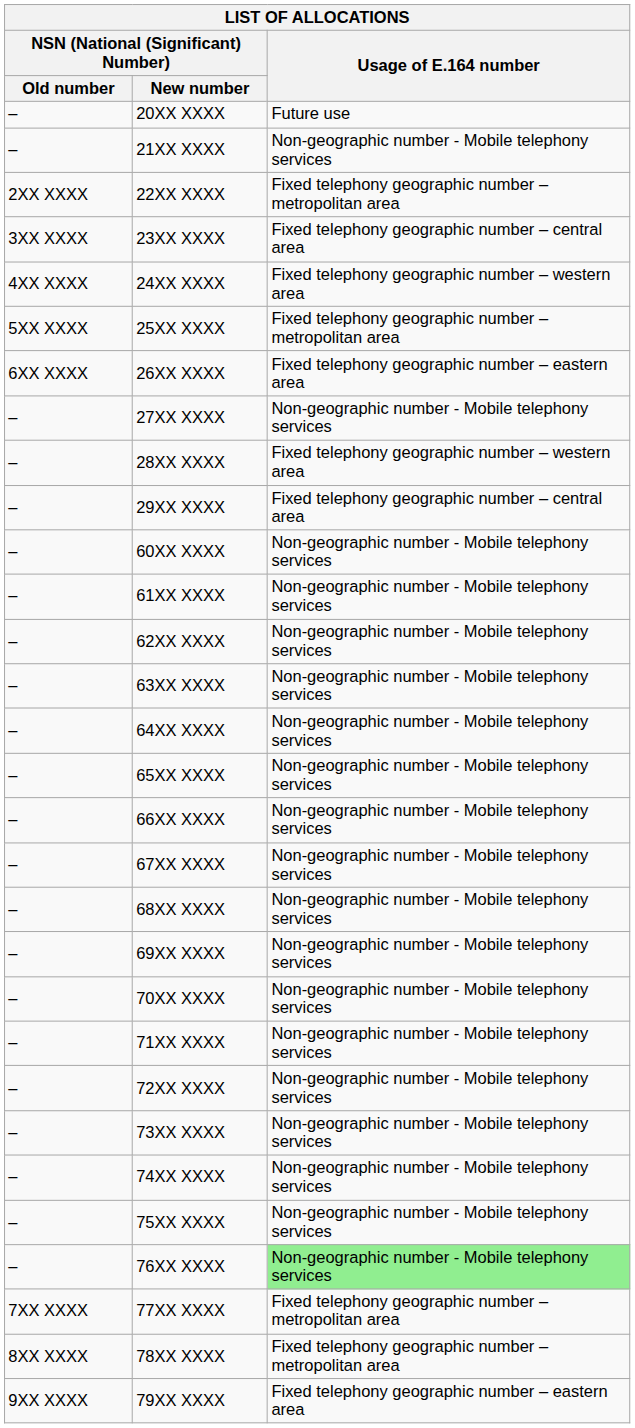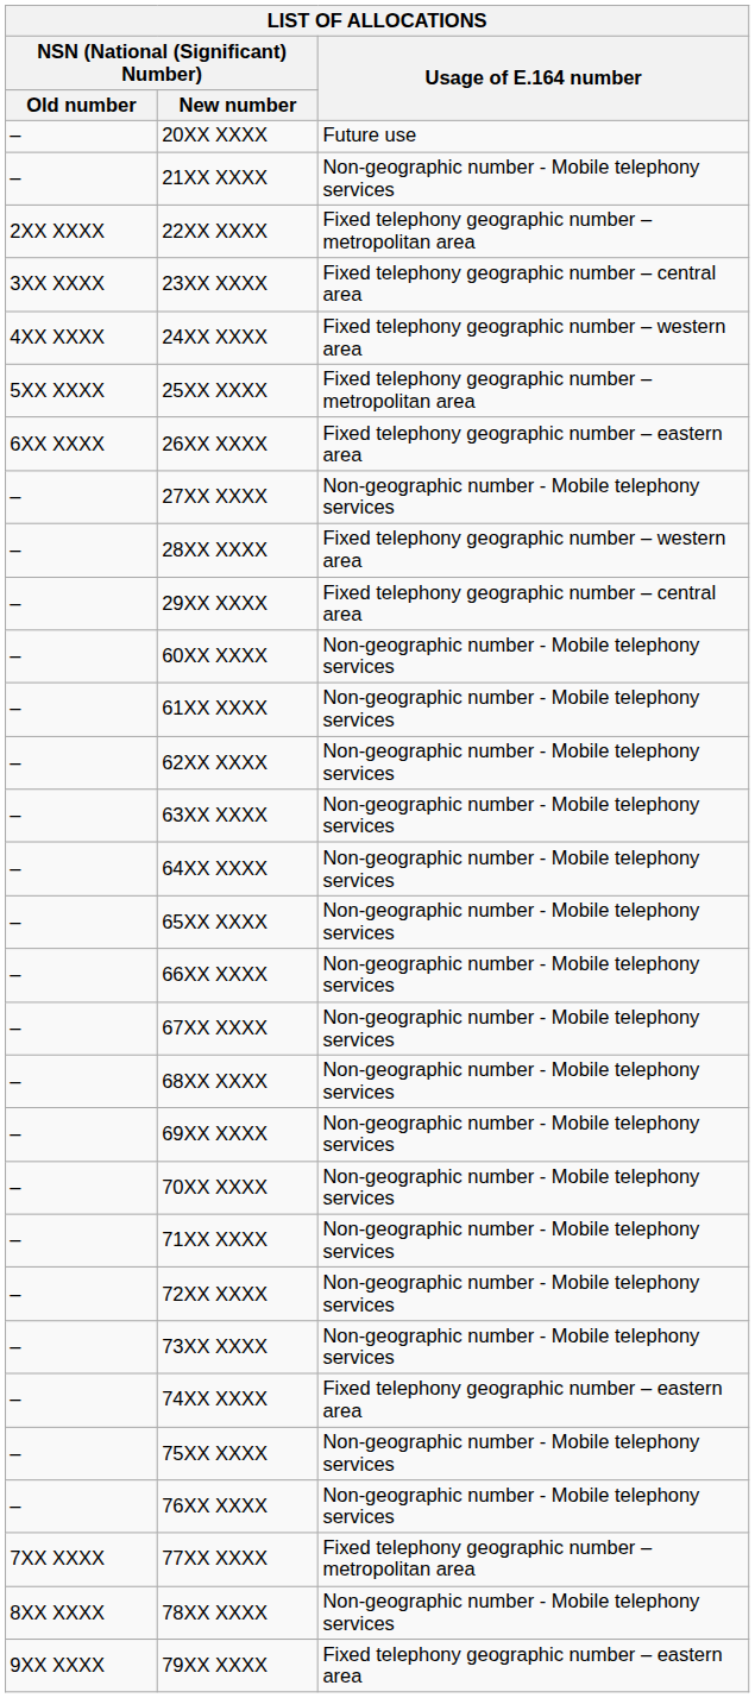 <table class="wikitable" border=1>
 <tr>
 <th colspan="3">LIST OF ALLOCATIONS</th>
 </tr>
 <tr>
 <th colspan="2">NSN (National (Significant) Number)</th>
 <th rowspan="2">Usage of E.164 number</th>
 </tr>
 <tr>
 <th>Old number</th>
 <th>New number</th>
 </tr>
 <tr>
 <td>–</td>
 <td>20XX XXXX</td>
 <td>Future use</td>
 </tr>
 <tr>
 <td>–</td>
 <td>21XX XXXX</td>
 <td>Non-geographic number - Mobile telephony services</td>
 </tr>
 <tr>
 <td>2XX XXXX</td>
 <td>22XX XXXX</td>
 <td>Fixed telephony geographic number – metropolitan area</td>
 </tr>
 <tr>
 <td>3XX XXXX</td>
 <td>23XX XXXX</td>
 <td>Fixed telephony geographic number – central area</td>
 </tr>
 <tr>
 <td>4XX XXXX</td>
 <td>24XX XXXX</td>
 <td>Fixed telephony geographic number – western area</td>
 </tr>
 <tr>
 <td>5XX XXXX</td>
 <td>25XX XXXX</td>
 <td>Fixed telephony geographic number – metropolitan area</td>
 </tr>
 <tr>
 <td>6XX XXXX</td>
 <td>26XX XXXX</td>
 <td>Fixed telephony geographic number – eastern area</td>
 </tr>
 <tr>
 <td>–</td>
 <td>27XX XXXX</td>
 <td>Non-geographic number - Mobile telephony services</td>
 </tr>
 <tr>
 <td>–</td>
 <td>28XX XXXX</td>
 <td>Fixed telephony geographic number – western area</td>
 </tr>
 <tr>
 <td>–</td>
 <td>29XX XXXX</td>
 <td>Fixed telephony geographic number – central area</td>
 </tr>
 <tr>
 <td>–</td>
 <td>60XX XXXX</td>
 <td>Non-geographic number - Mobile telephony services</td>
 </tr>
 <tr>
 <td>–</td>
 <td>61XX XXXX</td>
 <td>Non-geographic number - Mobile telephony services</td>
 </tr>
 <tr>
 <td>–</td>
 <td>62XX XXXX</td>
 <td>Non-geographic number - Mobile telephony services</td>
 </tr>
 <tr>
 <td>–</td>
 <td>63XX XXXX</td>
 <td>Non-geographic number - Mobile telephony services</td>
 </tr>
 <tr>
 <td>–</td>
 <td>64XX XXXX</td>
 <td>Non-geographic number - Mobile telephony services</td>
 </tr>
 <tr>
 <td>–</td>
 <td>65XX XXXX</td>
 <td>Non-geographic number - Mobile telephony services</td>
 </tr>
 <tr>
 <td>–</td>
 <td>66XX XXXX</td>
 <td>Non-geographic number - Mobile telephony services</td>
 </tr>
 <tr>
 <td>–</td>
 <td>67XX XXXX</td>
 <td>Non-geographic number - Mobile telephony services</td>
 </tr>
 <tr>
 <td>–</td>
 <td>68XX XXXX</td>
 <td>Non-geographic number - Mobile telephony services</td>
 </tr>
 <tr>
 <td>–</td>
 <td>69XX XXXX</td>
 <td>Non-geographic number - Mobile telephony services</td>
 </tr>
 <tr>
 <td>–</td>
 <td>70XX XXXX</td>
 <td>Non-geographic number - Mobile telephony services</td>
 </tr>
 <tr>
 <td>–</td>
 <td>71XX XXXX</td>
 <td>Non-geographic number - Mobile telephony services</td>
 </tr>
 <tr>
 <td>–</td>
 <td>72XX XXXX</td>
 <td>Non-geographic number - Mobile telephony services</td>
 </tr>
 <tr>
 <td>–</td>
 <td>73XX XXXX</td>
 <td>Non-geographic number - Mobile telephony services</td>
 </tr>
 <tr>
 <td>–</td>
 <td>74XX XXXX</td>
-<td>Non-geographic number - Mobile telephony services</td>
+<td>Fixed telephony geographic number – eastern area</td>
 </tr>
 <tr>
 <td>–</td>
 <td>75XX XXXX</td>
 <td>Non-geographic number - Mobile telephony services</td>
 </tr>
 <tr>
 <td>–</td>
 <td>76XX XXXX</td>
-<td style="background: lightgreen;">Non-geographic number - Mobile telephony services</td>
+<td>Non-geographic number - Mobile telephony services</td>
 </tr>
 <tr>
 <td>7XX XXXX</td>
 <td>77XX XXXX</td>
 <td>Fixed telephony geographic number – metropolitan area</td>
 </tr>
 <tr>
 <td>8XX XXXX</td>
 <td>78XX XXXX</td>
-<td>Fixed telephony geographic number – metropolitan area</td>
+<td>Non-geographic number - Mobile telephony services</td>
 </tr>
 <tr>
 <td>9XX XXXX</td>
 <td>79XX XXXX</td>
 <td>Fixed telephony geographic number – eastern area</td>
 </tr>
 </table>
